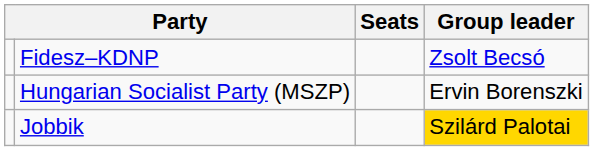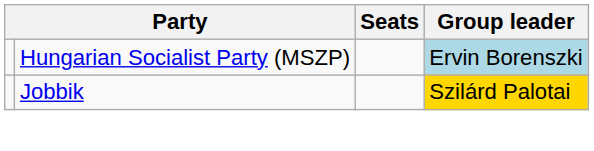 <table class="wikitable">
 <tr>
 <th colspan=2>Party</th>
 <th>Seats</th>
 <th>Group leader</th>
 </tr>
 <tr>
 <td bgcolor=></td>
-<td><a href='#'>Fidesz–KDNP</a></td>
-<td style="text-align:center"></td>
-<td><a href='#'>Zsolt Becsó</a></td>
-</tr>
-<tr>
-<td bgcolor=></td>
 <td><a href='#'>Hungarian Socialist Party</a> (MSZP)</td>
 <td style="text-align:center"></td>
-<td>Ervin Borenszki</td>
+<td style="background: lightblue;">Ervin Borenszki</td>
 </tr>
 <tr>
 <td bgcolor=></td>
 <td><a href='#'>Jobbik</a></td>
 <td style="text-align:center"></td>
 <td style="background: gold;">Szilárd Palotai</td>
 </tr>
 </table>
